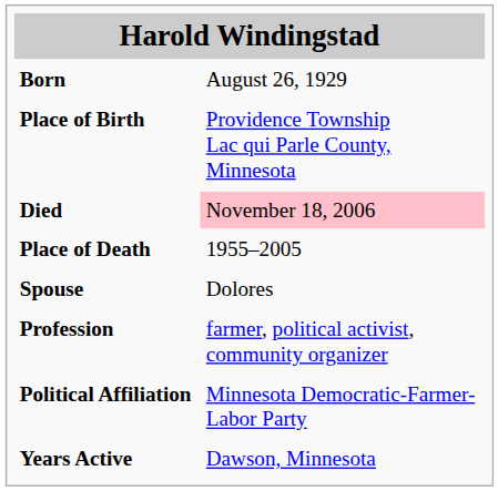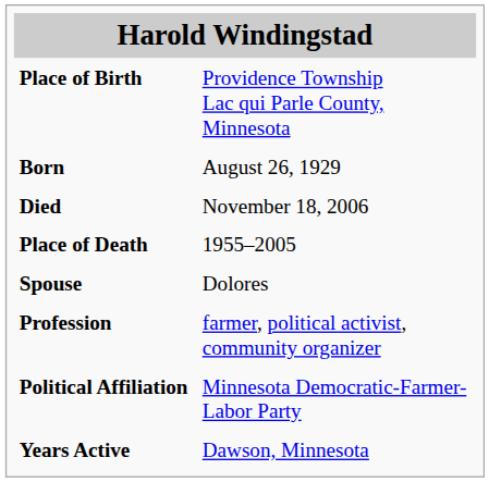 <table class="infobox" cellpadding="4" style="width: 23em; font-size: 90%; align=right;">
 <tr>
 <td colspan="2"  style="text-align:center; background:#ccc; font-size:140%;"><strong>Harold Windingstad</strong></td>
+</tr>
+<tr valign="top">
+<td style="white-space: nowrap;"><strong>Place of Birth</strong></td>
+<td><a href='#'>Providence Township</a><br><a href='#'>Lac qui Parle County, Minnesota</a></td>
 </tr>
 <tr valign="top">
 <td style="white-space: nowrap;"><strong>Born</strong></td>
 <td>August 26, 1929</td>
 </tr>
 <tr valign="top">
-<td style="white-space: nowrap;"><strong>Place of Birth</strong></td>
-<td><a href='#'>Providence Township</a><br><a href='#'>Lac qui Parle County, Minnesota</a></td>
-</tr>
-<tr valign="top">
 <td style="white-space: nowrap;"><strong>Died</strong></td>
-<td style="background: pink;">November 18, 2006</td>
+<td>November 18, 2006</td>
 </tr>
 <tr valign="top">
 <td style="white-space: nowrap;"><strong>Place of Death</strong></td>
 <td>1955–2005</td>
 </tr>
 <tr valign="top">
 <td style="white-space: nowrap;"><strong>Spouse</strong></td>
 <td>Dolores</td>
 </tr>
 <tr valign="top">
 <td style="white-space: nowrap;"><strong>Profession</strong></td>
 <td><a href='#'>farmer</a>, <a href='#'>political activist</a>, <a href='#'>community organizer</a></td>
 </tr>
 <tr valign="top">
 <td style="white-space: nowrap;"><strong>Political Affiliation</strong></td>
 <td><a href='#'>Minnesota Democratic-Farmer-Labor Party</a></td>
 </tr>
 <tr valign="top">
 <td style="white-space: nowrap;"><strong>Years Active</strong></td>
 <td><a href='#'>Dawson, Minnesota</a></td>
 </tr>
 </table>
